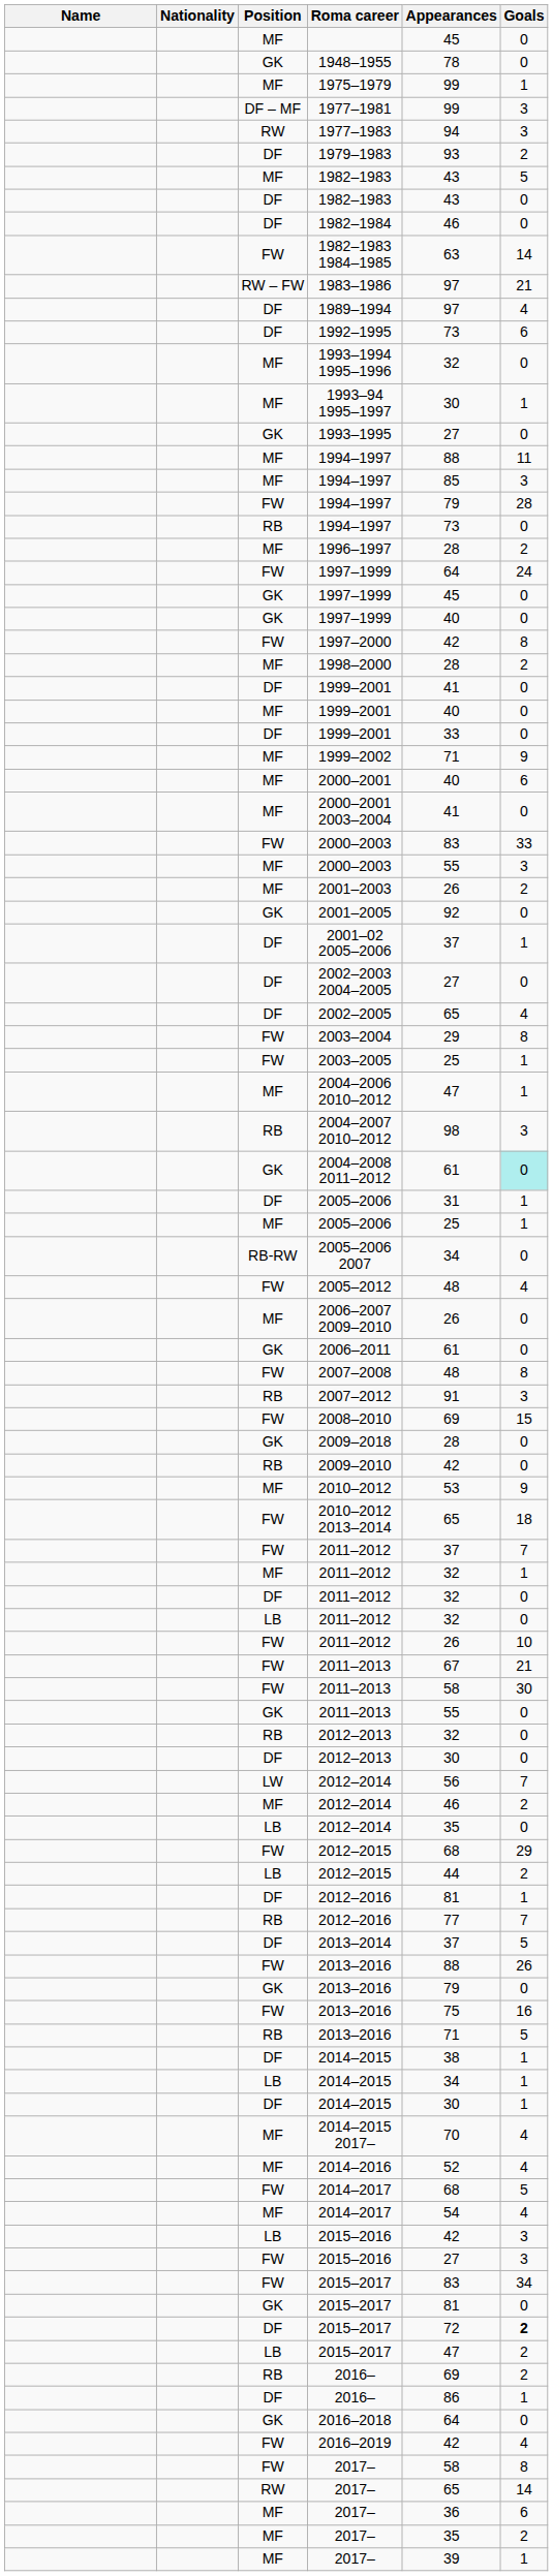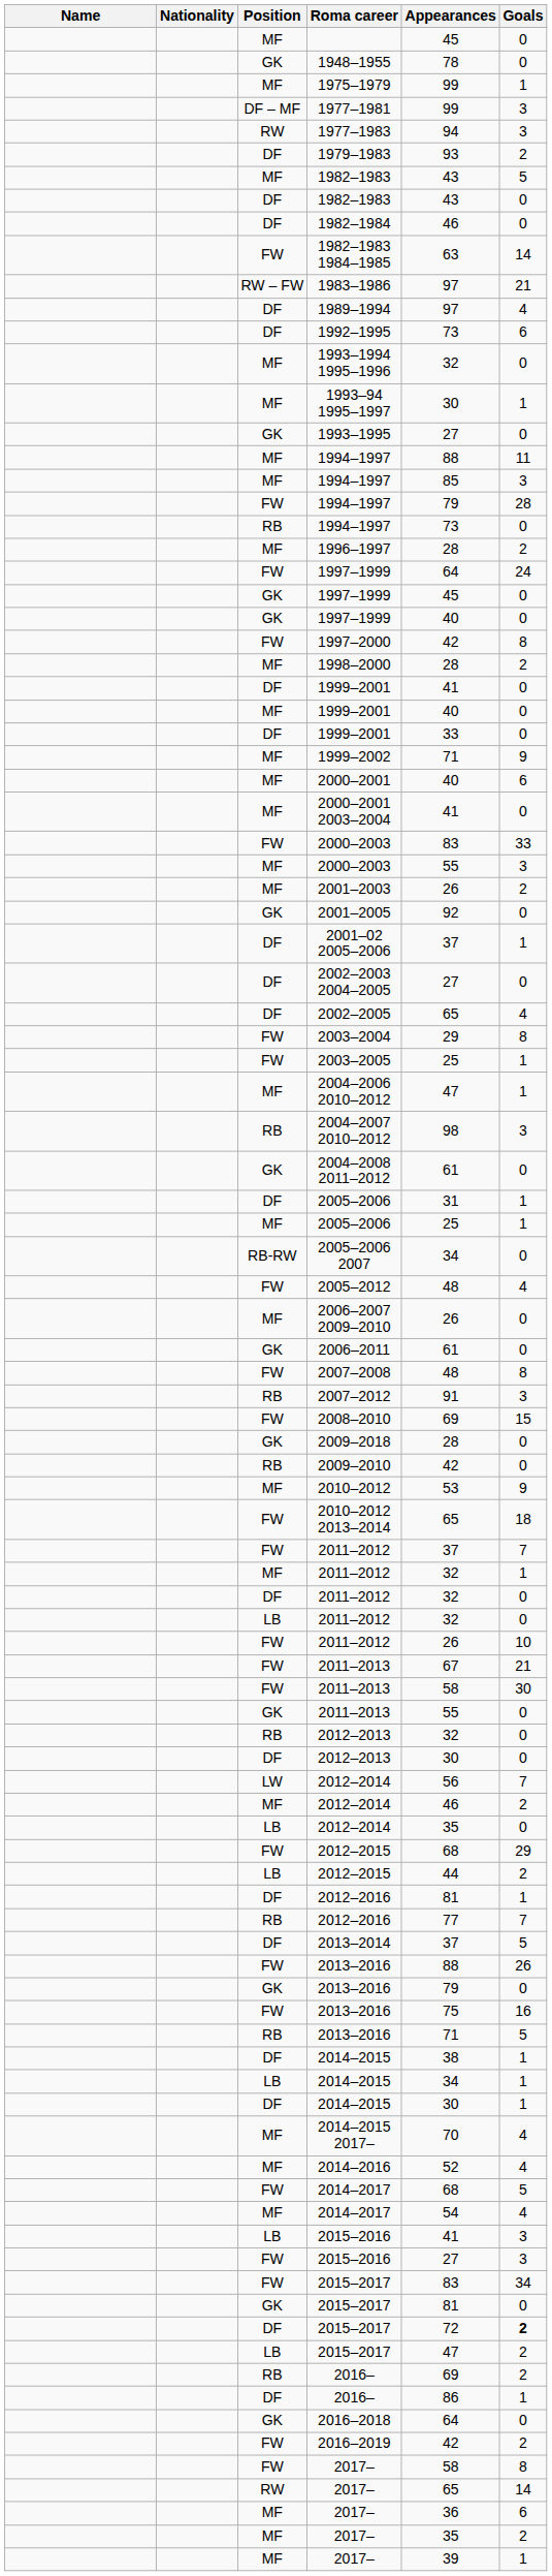 <table class="wikitable sortable" style="text-align: center;">
 <tr>
 <th style="width:10em">Name</th>
 <th>Nationality</th>
 <th>Position</th>
 <th>Roma career</th>
 <th>Appearances</th>
 <th>Goals</th>
 </tr>
 <tr>
 <td align="left"></td>
 <td align="left"></td>
 <td>MF</td>
 <td></td>
 <td>45</td>
 <td>0</td>
 </tr>
 <tr>
 <td align="left"></td>
 <td align="left"></td>
 <td>GK</td>
 <td>1948–1955</td>
 <td>78</td>
 <td>0</td>
 </tr>
 <tr>
 <td align="left"></td>
 <td align="left"></td>
 <td>MF</td>
 <td>1975–1979</td>
 <td>99</td>
 <td>1</td>
 </tr>
 <tr>
 <td align="left"></td>
 <td align="left"></td>
 <td>DF – MF</td>
 <td>1977–1981</td>
 <td>99</td>
 <td>3</td>
 </tr>
 <tr>
 <td align="left"></td>
 <td align="left"></td>
 <td>RW</td>
 <td>1977–1983</td>
 <td>94</td>
 <td>3</td>
 </tr>
 <tr>
 <td align="left"></td>
 <td align="left"></td>
 <td>DF</td>
 <td>1979–1983</td>
 <td>93</td>
 <td>2</td>
 </tr>
 <tr>
 <td align="left"></td>
 <td align="left"></td>
 <td>MF</td>
 <td>1982–1983</td>
 <td>43</td>
 <td>5</td>
 </tr>
 <tr>
 <td align="left"></td>
 <td align="left"></td>
 <td>DF</td>
 <td>1982–1983</td>
 <td>43</td>
 <td>0</td>
 </tr>
 <tr>
 <td align="left"></td>
 <td align="left"></td>
 <td>DF</td>
 <td>1982–1984</td>
 <td>46</td>
 <td>0</td>
 </tr>
 <tr>
 <td align="left"></td>
 <td align="left"></td>
 <td>FW</td>
 <td>1982–1983<br>1984–1985</td>
 <td>63</td>
 <td>14</td>
 </tr>
 <tr>
 <td align="left"></td>
 <td align="left"></td>
 <td>RW – FW</td>
 <td>1983–1986</td>
 <td>97</td>
 <td>21</td>
 </tr>
 <tr>
 <td align="left"></td>
 <td align="left"></td>
 <td>DF</td>
 <td>1989–1994</td>
 <td>97</td>
 <td>4</td>
 </tr>
 <tr>
 <td align="left"></td>
 <td align="left"></td>
 <td>DF</td>
 <td>1992–1995</td>
 <td>73</td>
 <td>6</td>
 </tr>
 <tr>
 <td align="left"></td>
 <td align="left"></td>
 <td>MF</td>
 <td>1993–1994<br>1995–1996</td>
 <td>32</td>
 <td>0</td>
 </tr>
 <tr>
 <td align="left"></td>
 <td align="left"></td>
 <td>MF</td>
 <td>1993–94<br>1995–1997</td>
 <td>30</td>
 <td>1</td>
 </tr>
 <tr>
 <td align="left"></td>
 <td align="left"></td>
 <td>GK</td>
 <td>1993–1995</td>
 <td>27</td>
 <td>0</td>
 </tr>
 <tr>
 <td align="left"></td>
 <td align="left"></td>
 <td>MF</td>
 <td>1994–1997</td>
 <td>88</td>
 <td>11</td>
 </tr>
 <tr>
 <td align="left"></td>
 <td align="left"></td>
 <td>MF</td>
 <td>1994–1997</td>
 <td>85</td>
 <td>3</td>
 </tr>
 <tr>
 <td align="left"></td>
 <td align="left"></td>
 <td>FW</td>
 <td>1994–1997</td>
 <td>79</td>
 <td>28</td>
 </tr>
 <tr>
 <td align="left"></td>
 <td align="left"></td>
 <td>RB</td>
 <td>1994–1997</td>
 <td>73</td>
 <td>0</td>
 </tr>
 <tr>
 <td align="left"></td>
 <td align="left"></td>
 <td>MF</td>
 <td>1996–1997</td>
 <td>28</td>
 <td>2</td>
 </tr>
 <tr>
 <td align="left"></td>
 <td align="left"></td>
 <td>FW</td>
 <td>1997–1999</td>
 <td>64</td>
 <td>24</td>
 </tr>
 <tr>
 <td align="left"></td>
 <td align="left"></td>
 <td>GK</td>
 <td>1997–1999</td>
 <td>45</td>
 <td>0</td>
 </tr>
 <tr>
 <td align="left"></td>
 <td align="left"></td>
 <td>GK</td>
 <td>1997–1999</td>
 <td>40</td>
 <td>0</td>
 </tr>
 <tr>
 <td align="left"></td>
 <td align="left"></td>
 <td>FW</td>
 <td>1997–2000</td>
 <td>42</td>
 <td>8</td>
 </tr>
 <tr>
 <td align="left"></td>
 <td align="left"></td>
 <td>MF</td>
 <td>1998–2000</td>
 <td>28</td>
 <td>2</td>
 </tr>
 <tr>
 <td align="left"></td>
 <td align="left"></td>
 <td>DF</td>
 <td>1999–2001</td>
 <td>41</td>
 <td>0</td>
 </tr>
 <tr>
 <td align="left"></td>
 <td align="left"></td>
 <td>MF</td>
 <td>1999–2001</td>
 <td>40</td>
 <td>0</td>
 </tr>
 <tr>
 <td align="left"></td>
 <td align="left"></td>
 <td>DF</td>
 <td>1999–2001</td>
 <td>33</td>
 <td>0</td>
 </tr>
 <tr>
 <td align="left"></td>
 <td align="left"></td>
 <td>MF</td>
 <td>1999–2002</td>
 <td>71</td>
 <td>9</td>
 </tr>
 <tr>
 <td align="left"></td>
 <td align="left"></td>
 <td>MF</td>
 <td>2000–2001</td>
 <td>40</td>
 <td>6</td>
 </tr>
 <tr>
 <td align="left"></td>
 <td align="left"></td>
 <td>MF</td>
 <td>2000–2001<br>2003–2004</td>
 <td>41</td>
 <td>0</td>
 </tr>
 <tr>
 <td align="left"></td>
 <td align="left"></td>
 <td>FW</td>
 <td>2000–2003</td>
 <td>83</td>
 <td>33</td>
 </tr>
 <tr>
 <td align="left"></td>
 <td align="left"></td>
 <td>MF</td>
 <td>2000–2003</td>
 <td>55</td>
 <td>3</td>
 </tr>
 <tr>
 <td align="left"></td>
 <td align="left"></td>
 <td>MF</td>
 <td>2001–2003</td>
 <td>26</td>
 <td>2</td>
 </tr>
 <tr>
 <td align="left"></td>
 <td align="left"></td>
 <td>GK</td>
 <td>2001–2005</td>
 <td>92</td>
 <td>0</td>
 </tr>
 <tr>
 <td align="left"></td>
 <td align="left"></td>
 <td>DF</td>
 <td>2001–02<br>2005–2006</td>
 <td>37</td>
 <td>1</td>
 </tr>
 <tr>
 <td align="left"></td>
 <td align="left"></td>
 <td>DF</td>
 <td>2002–2003<br>2004–2005</td>
 <td>27</td>
 <td>0</td>
 </tr>
 <tr>
 <td align="left"></td>
 <td align="left"></td>
 <td>DF</td>
 <td>2002–2005</td>
 <td>65</td>
 <td>4</td>
 </tr>
 <tr>
 <td align="left"></td>
 <td align="left"></td>
 <td>FW</td>
 <td>2003–2004</td>
 <td>29</td>
 <td>8</td>
 </tr>
 <tr>
 <td align="left"></td>
 <td align="left"></td>
 <td>FW</td>
 <td>2003–2005</td>
 <td>25</td>
 <td>1</td>
 </tr>
 <tr>
 <td align="left"></td>
 <td align="left"></td>
 <td>MF</td>
 <td>2004–2006<br>2010–2012</td>
 <td>47</td>
 <td>1</td>
 </tr>
 <tr>
 <td align="left"></td>
 <td align="left"></td>
 <td>RB</td>
 <td>2004–2007<br>2010–2012</td>
 <td>98</td>
 <td>3</td>
 </tr>
 <tr>
 <td align="left"></td>
 <td align="left"></td>
 <td>GK</td>
 <td>2004–2008<br>2011–2012</td>
 <td>61</td>
-<td style="background: paleturquoise;">0</td>
+<td>0</td>
 </tr>
 <tr>
 <td align="left"></td>
 <td align="left"></td>
 <td>DF</td>
 <td>2005–2006</td>
 <td>31</td>
 <td>1</td>
 </tr>
 <tr>
 <td align="left"></td>
 <td align="left"></td>
 <td>MF</td>
 <td>2005–2006</td>
 <td>25</td>
 <td>1</td>
 </tr>
 <tr>
 <td align="left"></td>
 <td align="left"></td>
 <td>RB-RW</td>
 <td>2005–2006<br>2007</td>
 <td>34</td>
 <td>0</td>
 </tr>
 <tr>
 <td align="left"></td>
 <td align="left"></td>
 <td>FW</td>
 <td>2005–2012</td>
 <td>48</td>
 <td>4</td>
 </tr>
 <tr>
 <td align="left"></td>
 <td align="left"></td>
 <td>MF</td>
 <td>2006–2007<br>2009–2010</td>
 <td>26</td>
 <td>0</td>
 </tr>
 <tr>
 <td align="left"></td>
 <td align="left"></td>
 <td>GK</td>
 <td>2006–2011</td>
 <td>61</td>
 <td>0</td>
 </tr>
 <tr>
 <td align="left"></td>
 <td align="left"></td>
 <td>FW</td>
 <td>2007–2008</td>
 <td>48</td>
 <td>8</td>
 </tr>
 <tr>
 <td align="left"></td>
 <td align="left"></td>
 <td>RB</td>
 <td>2007–2012</td>
 <td>91</td>
 <td>3</td>
 </tr>
 <tr>
 <td align="left"></td>
 <td align="left"></td>
 <td>FW</td>
 <td>2008–2010</td>
 <td>69</td>
 <td>15</td>
 </tr>
 <tr>
 <td align="left"></td>
 <td align="left"></td>
 <td>GK</td>
 <td>2009–2018</td>
 <td>28</td>
 <td>0</td>
 </tr>
 <tr>
 <td align="left"></td>
 <td align="left"></td>
 <td>RB</td>
 <td>2009–2010</td>
 <td>42</td>
 <td>0</td>
 </tr>
 <tr>
 <td align="left"></td>
 <td align="left"></td>
 <td>MF</td>
 <td>2010–2012</td>
 <td>53</td>
 <td>9</td>
 </tr>
 <tr>
 <td align="left"></td>
 <td align="left"></td>
 <td>FW</td>
 <td>2010–2012<br>2013–2014</td>
 <td>65</td>
 <td>18</td>
 </tr>
 <tr>
 <td align="left"></td>
 <td align="left"></td>
 <td>FW</td>
 <td>2011–2012</td>
 <td>37</td>
 <td>7</td>
 </tr>
 <tr>
 <td align="left"></td>
 <td align="left"></td>
 <td>MF</td>
 <td>2011–2012</td>
 <td>32</td>
 <td>1</td>
 </tr>
 <tr>
 <td align="left"></td>
 <td align="left"></td>
 <td>DF</td>
 <td>2011–2012</td>
 <td>32</td>
 <td>0</td>
 </tr>
 <tr>
 <td align="left"></td>
 <td align="left"></td>
 <td>LB</td>
 <td>2011–2012</td>
 <td>32</td>
 <td>0</td>
 </tr>
 <tr>
 <td align="left"></td>
 <td align="left"></td>
 <td>FW</td>
 <td>2011–2012</td>
 <td>26</td>
 <td>10</td>
 </tr>
 <tr>
 <td align="left"></td>
 <td align="left"></td>
 <td>FW</td>
 <td>2011–2013</td>
 <td>67</td>
 <td>21</td>
 </tr>
 <tr>
 <td align="left"></td>
 <td align="left"><br></td>
 <td>FW</td>
 <td>2011–2013</td>
 <td>58</td>
 <td>30</td>
 </tr>
 <tr>
 <td align="left"></td>
 <td align="left"></td>
 <td>GK</td>
 <td>2011–2013</td>
 <td>55</td>
 <td>0</td>
 </tr>
 <tr>
 <td align="left"></td>
 <td align="left"></td>
 <td>RB</td>
 <td>2012–2013</td>
 <td>32</td>
 <td>0</td>
 </tr>
 <tr>
 <td align="left"></td>
 <td align="left"></td>
 <td>DF</td>
 <td>2012–2013</td>
 <td>30</td>
 <td>0</td>
 </tr>
 <tr>
 <td align="left"></td>
 <td align="left"></td>
 <td>LW</td>
 <td>2012–2014</td>
 <td>56</td>
 <td>7</td>
 </tr>
 <tr>
 <td align="left"></td>
 <td align="left"></td>
 <td>MF</td>
 <td>2012–2014</td>
 <td>46</td>
 <td>2</td>
 </tr>
 <tr>
 <td align="left"></td>
 <td align="left"></td>
 <td>LB</td>
 <td>2012–2014</td>
 <td>35</td>
 <td>0</td>
 </tr>
 <tr>
 <td align="left"></td>
 <td align="left"></td>
 <td>FW</td>
 <td>2012–2015</td>
 <td>68</td>
 <td>29</td>
 </tr>
 <tr>
 <td align="left"></td>
 <td align="left"></td>
 <td>LB</td>
 <td>2012–2015</td>
 <td>44</td>
 <td>2</td>
 </tr>
 <tr>
 <td align="left"></td>
 <td align="left"></td>
 <td>DF</td>
 <td>2012–2016</td>
 <td>81</td>
 <td>1</td>
 </tr>
 <tr>
 <td align="left"></td>
 <td align="left"></td>
 <td>RB</td>
 <td>2012–2016</td>
 <td>77</td>
 <td>7</td>
 </tr>
 <tr>
 <td align="left"></td>
 <td align="left"></td>
 <td>DF</td>
 <td>2013–2014</td>
 <td>37</td>
 <td>5</td>
 </tr>
 <tr>
 <td align="left"></td>
 <td align="left"></td>
 <td>FW</td>
 <td>2013–2016</td>
 <td>88</td>
 <td>26</td>
 </tr>
 <tr>
 <td align="left"></td>
 <td align="left"></td>
 <td>GK</td>
 <td>2013–2016</td>
 <td>79</td>
 <td>0</td>
 </tr>
 <tr>
 <td align="left"></td>
 <td align="left"></td>
 <td>FW</td>
 <td>2013–2016</td>
 <td>75</td>
 <td>16</td>
 </tr>
 <tr>
 <td align="left"></td>
 <td align="left"></td>
 <td>RB</td>
 <td>2013–2016</td>
 <td>71</td>
 <td>5</td>
 </tr>
 <tr>
 <td align="left"></td>
 <td align="left"></td>
 <td>DF</td>
 <td>2014–2015</td>
 <td>38</td>
 <td>1</td>
 </tr>
 <tr>
 <td align="left"></td>
 <td align="left"></td>
 <td>LB</td>
 <td>2014–2015</td>
 <td>34</td>
 <td>1</td>
 </tr>
 <tr>
 <td align="left"></td>
 <td align="left"></td>
 <td>DF</td>
 <td>2014–2015</td>
 <td>30</td>
 <td>1</td>
 </tr>
 <tr>
 <td align="left"><strong></strong></td>
 <td align="left"></td>
 <td>MF</td>
 <td>2014–2015<br>2017–</td>
 <td>70</td>
 <td>4</td>
 </tr>
 <tr>
 <td align="left"></td>
 <td align="left"></td>
 <td>MF</td>
 <td>2014–2016</td>
 <td>52</td>
 <td>4</td>
 </tr>
 <tr>
 <td align="left"></td>
 <td align="left"></td>
 <td>FW</td>
 <td>2014–2017</td>
 <td>68</td>
 <td>5</td>
 </tr>
 <tr>
 <td align="left"></td>
 <td align="left"></td>
 <td>MF</td>
 <td>2014–2017</td>
 <td>54</td>
 <td>4</td>
 </tr>
 <tr>
 <td align="left"></td>
 <td align="left"></td>
 <td>LB</td>
 <td>2015–2016</td>
-<td>42</td>
+<td>41</td>
 <td>3</td>
 </tr>
 <tr>
 <td align="left"></td>
 <td align="left"></td>
 <td>FW</td>
 <td>2015–2016</td>
 <td>27</td>
 <td>3</td>
 </tr>
 <tr>
 <td align="left"></td>
 <td align="left"></td>
 <td>FW</td>
 <td>2015–2017</td>
 <td>83</td>
 <td>34</td>
 </tr>
 <tr>
 <td align="left"></td>
 <td align="left"></td>
 <td>GK</td>
 <td>2015–2017</td>
 <td>81</td>
 <td>0</td>
 </tr>
 <tr>
 <td align="left"></td>
 <td align="left"></td>
 <td>DF</td>
 <td>2015–2017</td>
 <td>72</td>
 <td><strong>2</strong></td>
 </tr>
 <tr>
 <td align="left"></td>
 <td align="left"><br></td>
 <td>LB</td>
 <td>2015–2017</td>
 <td>47</td>
 <td>2</td>
 </tr>
 <tr>
 <td align="left"><strong></strong></td>
 <td align="left"></td>
 <td>RB</td>
 <td>2016–</td>
 <td>69</td>
 <td>2</td>
 </tr>
 <tr>
 <td align="left"><strong></strong></td>
 <td align="left"></td>
 <td>DF</td>
 <td>2016–</td>
 <td>86</td>
 <td>1</td>
 </tr>
 <tr>
 <td align="left"></td>
 <td align="left"></td>
 <td>GK</td>
 <td>2016–2018</td>
 <td>64</td>
 <td>0</td>
 </tr>
 <tr>
 <td align="left"></td>
 <td align="left"></td>
 <td>FW</td>
 <td>2016–2019</td>
 <td>42</td>
-<td>4</td>
+<td>2</td>
 </tr>
 <tr>
 <td align="left"><strong></strong></td>
 <td align="left"></td>
 <td>FW</td>
 <td>2017–</td>
 <td>58</td>
 <td>8</td>
 </tr>
 <tr>
 <td align="left"><strong></strong></td>
 <td align="left"></td>
 <td>RW</td>
 <td>2017–</td>
 <td>65</td>
 <td>14</td>
 </tr>
 <tr>
 <td align="left"><strong></strong></td>
 <td align="left"></td>
 <td>MF</td>
 <td>2017–</td>
 <td>36</td>
 <td>6</td>
 </tr>
 <tr>
 <td align="left"><strong></strong></td>
 <td align="left"></td>
 <td>MF</td>
 <td>2017–</td>
 <td>35</td>
 <td>2</td>
 </tr>
 <tr>
 <td align="left"><strong></strong></td>
 <td align="left"></td>
 <td>MF</td>
 <td>2017–</td>
 <td>39</td>
 <td>1</td>
 </tr>
 </table>
